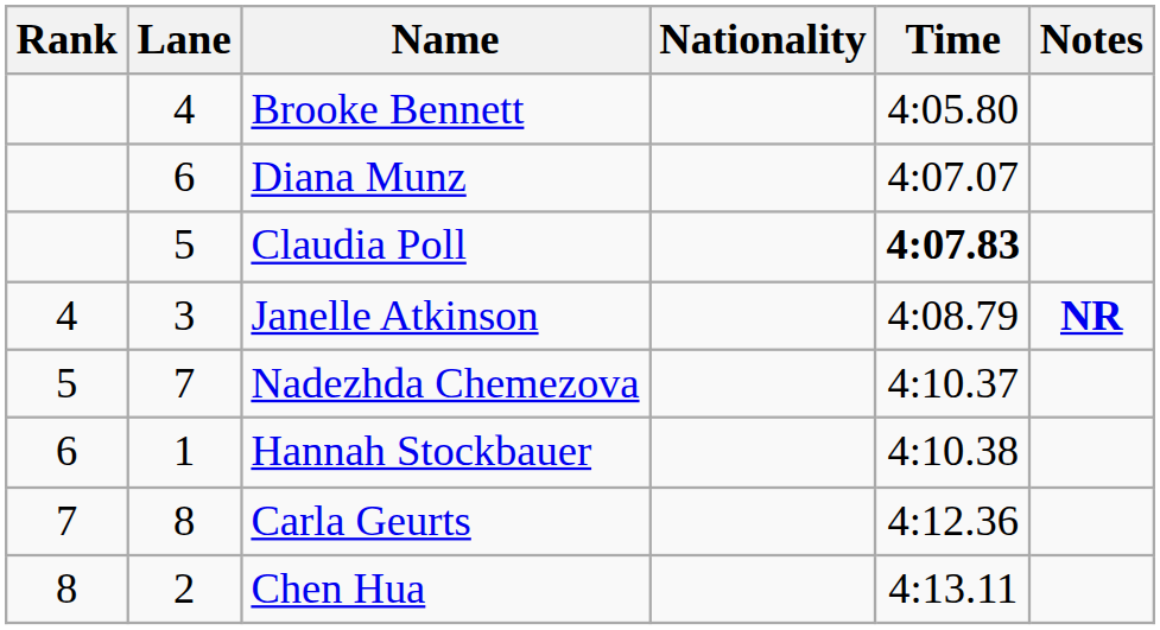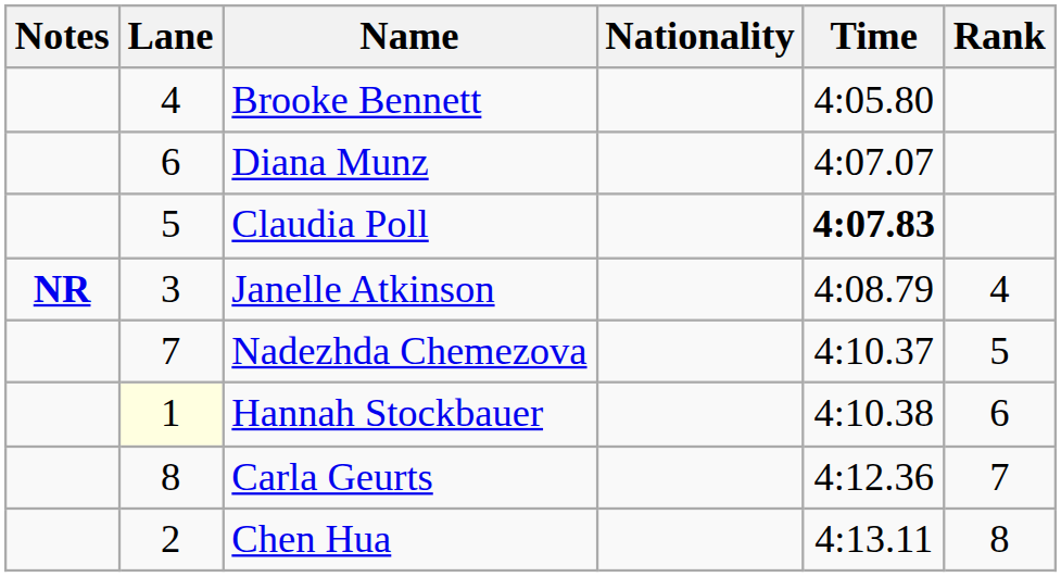 <table class="wikitable sortable" style="text-align:center">
 <tr>
-<th>Rank</th>
+<th>Notes</th>
 <th>Lane</th>
 <th>Name</th>
 <th>Nationality</th>
 <th>Time</th>
-<th>Notes</th>
+<th>Rank</th>
 </tr>
 <tr>
 <td></td>
 <td>4</td>
 <td align=left><a href='#'>Brooke Bennett</a></td>
 <td align=left></td>
 <td>4:05.80</td>
 <td></td>
 </tr>
 <tr>
 <td></td>
 <td>6</td>
 <td align=left><a href='#'>Diana Munz</a></td>
 <td align=left></td>
 <td>4:07.07</td>
 <td></td>
 </tr>
 <tr>
 <td></td>
 <td>5</td>
 <td align=left><a href='#'>Claudia Poll</a></td>
 <td align=left></td>
 <td><strong>4:07.83</strong></td>
 <td></td>
 </tr>
 <tr>
-<td>4</td>
+<td><strong><a href='#'>NR</a></strong></td>
 <td>3</td>
 <td align=left><a href='#'>Janelle Atkinson</a></td>
 <td align=left></td>
 <td>4:08.79</td>
-<td><strong><a href='#'>NR</a></strong></td>
+<td>4</td>
 </tr>
 <tr>
-<td>5</td>
+<td></td>
 <td>7</td>
 <td align=left><a href='#'>Nadezhda Chemezova</a></td>
 <td align=left></td>
 <td>4:10.37</td>
-<td></td>
+<td>5</td>
 </tr>
 <tr>
-<td>6</td>
-<td>1</td>
+<td></td>
+<td style="background: lightyellow;">1</td>
 <td align=left><a href='#'>Hannah Stockbauer</a></td>
 <td align=left></td>
 <td>4:10.38</td>
-<td></td>
+<td>6</td>
 </tr>
 <tr>
-<td>7</td>
+<td></td>
 <td>8</td>
 <td align=left><a href='#'>Carla Geurts</a></td>
 <td align=left></td>
 <td>4:12.36</td>
-<td></td>
+<td>7</td>
 </tr>
 <tr>
-<td>8</td>
+<td></td>
 <td>2</td>
 <td align=left><a href='#'>Chen Hua</a></td>
 <td align=left></td>
 <td>4:13.11</td>
-<td></td>
+<td>8</td>
 </tr>
 </table>
